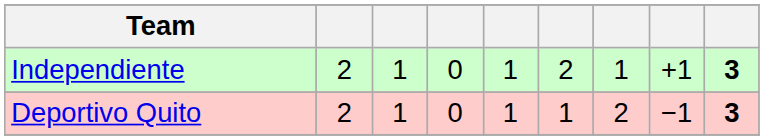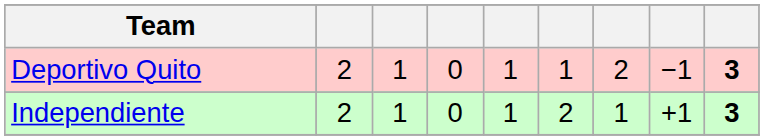 <table class="wikitable" style="text-align:center;">
 <tr>
 </tr>
 <tr>
 <th width="175">Team</th>
 <th width="25"></th>
 <th width="25"></th>
 <th width="25"></th>
 <th width="25"></th>
 <th width="25"></th>
 <th width="25"></th>
 <th width="25"></th>
 <th width="25"></th>
 </tr>
+<tr bgcolor=FFCCCC>
+<td align=left> <a href='#'>Deportivo Quito</a></td>
+<td>2</td>
+<td>1</td>
+<td>0</td>
+<td>1</td>
+<td>1</td>
+<td>2</td>
+<td>−1</td>
+<td><strong>3</strong></td>
+</tr>
 <tr bgcolor=CCFFCC>
 <td align=left> <a href='#'>Independiente</a></td>
 <td>2</td>
 <td>1</td>
 <td>0</td>
 <td>1</td>
 <td>2</td>
 <td>1</td>
 <td>+1</td>
 <td><strong>3</strong></td>
 </tr>
-<tr bgcolor=FFCCCC>
-<td align=left> <a href='#'>Deportivo Quito</a></td>
-<td>2</td>
-<td>1</td>
-<td>0</td>
-<td>1</td>
-<td>1</td>
-<td>2</td>
-<td>−1</td>
-<td><strong>3</strong></td>
-</tr>
 <tr>
 </tr>
 </table>
